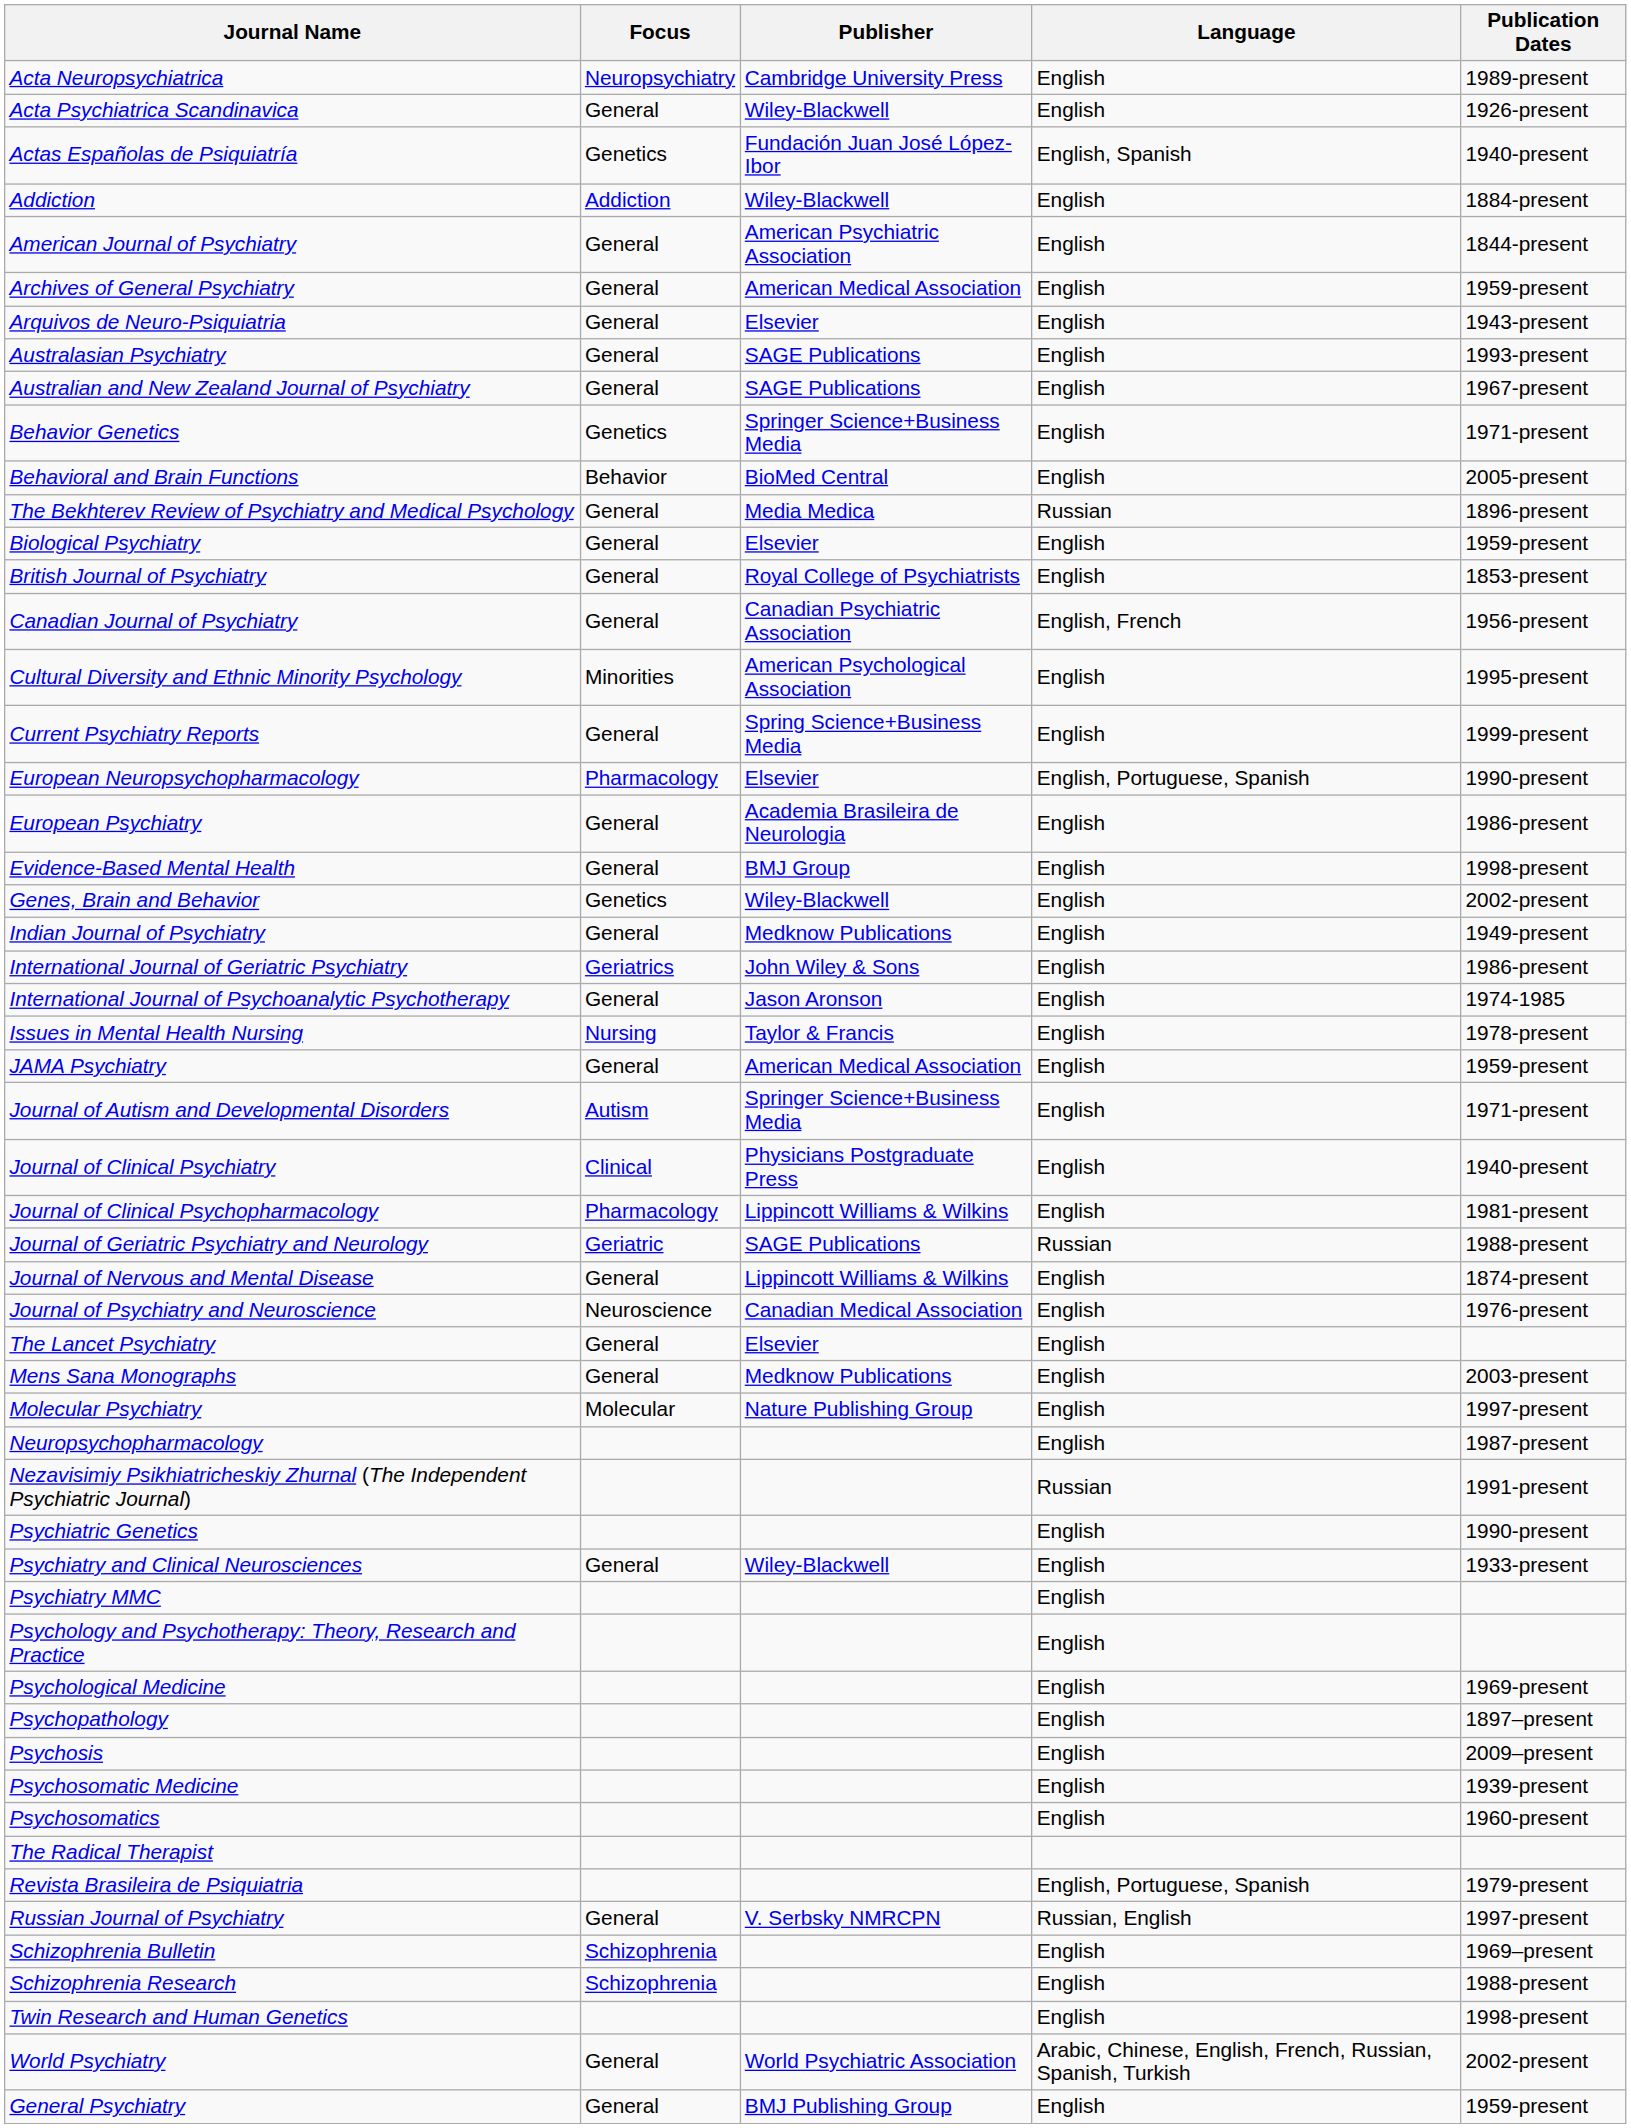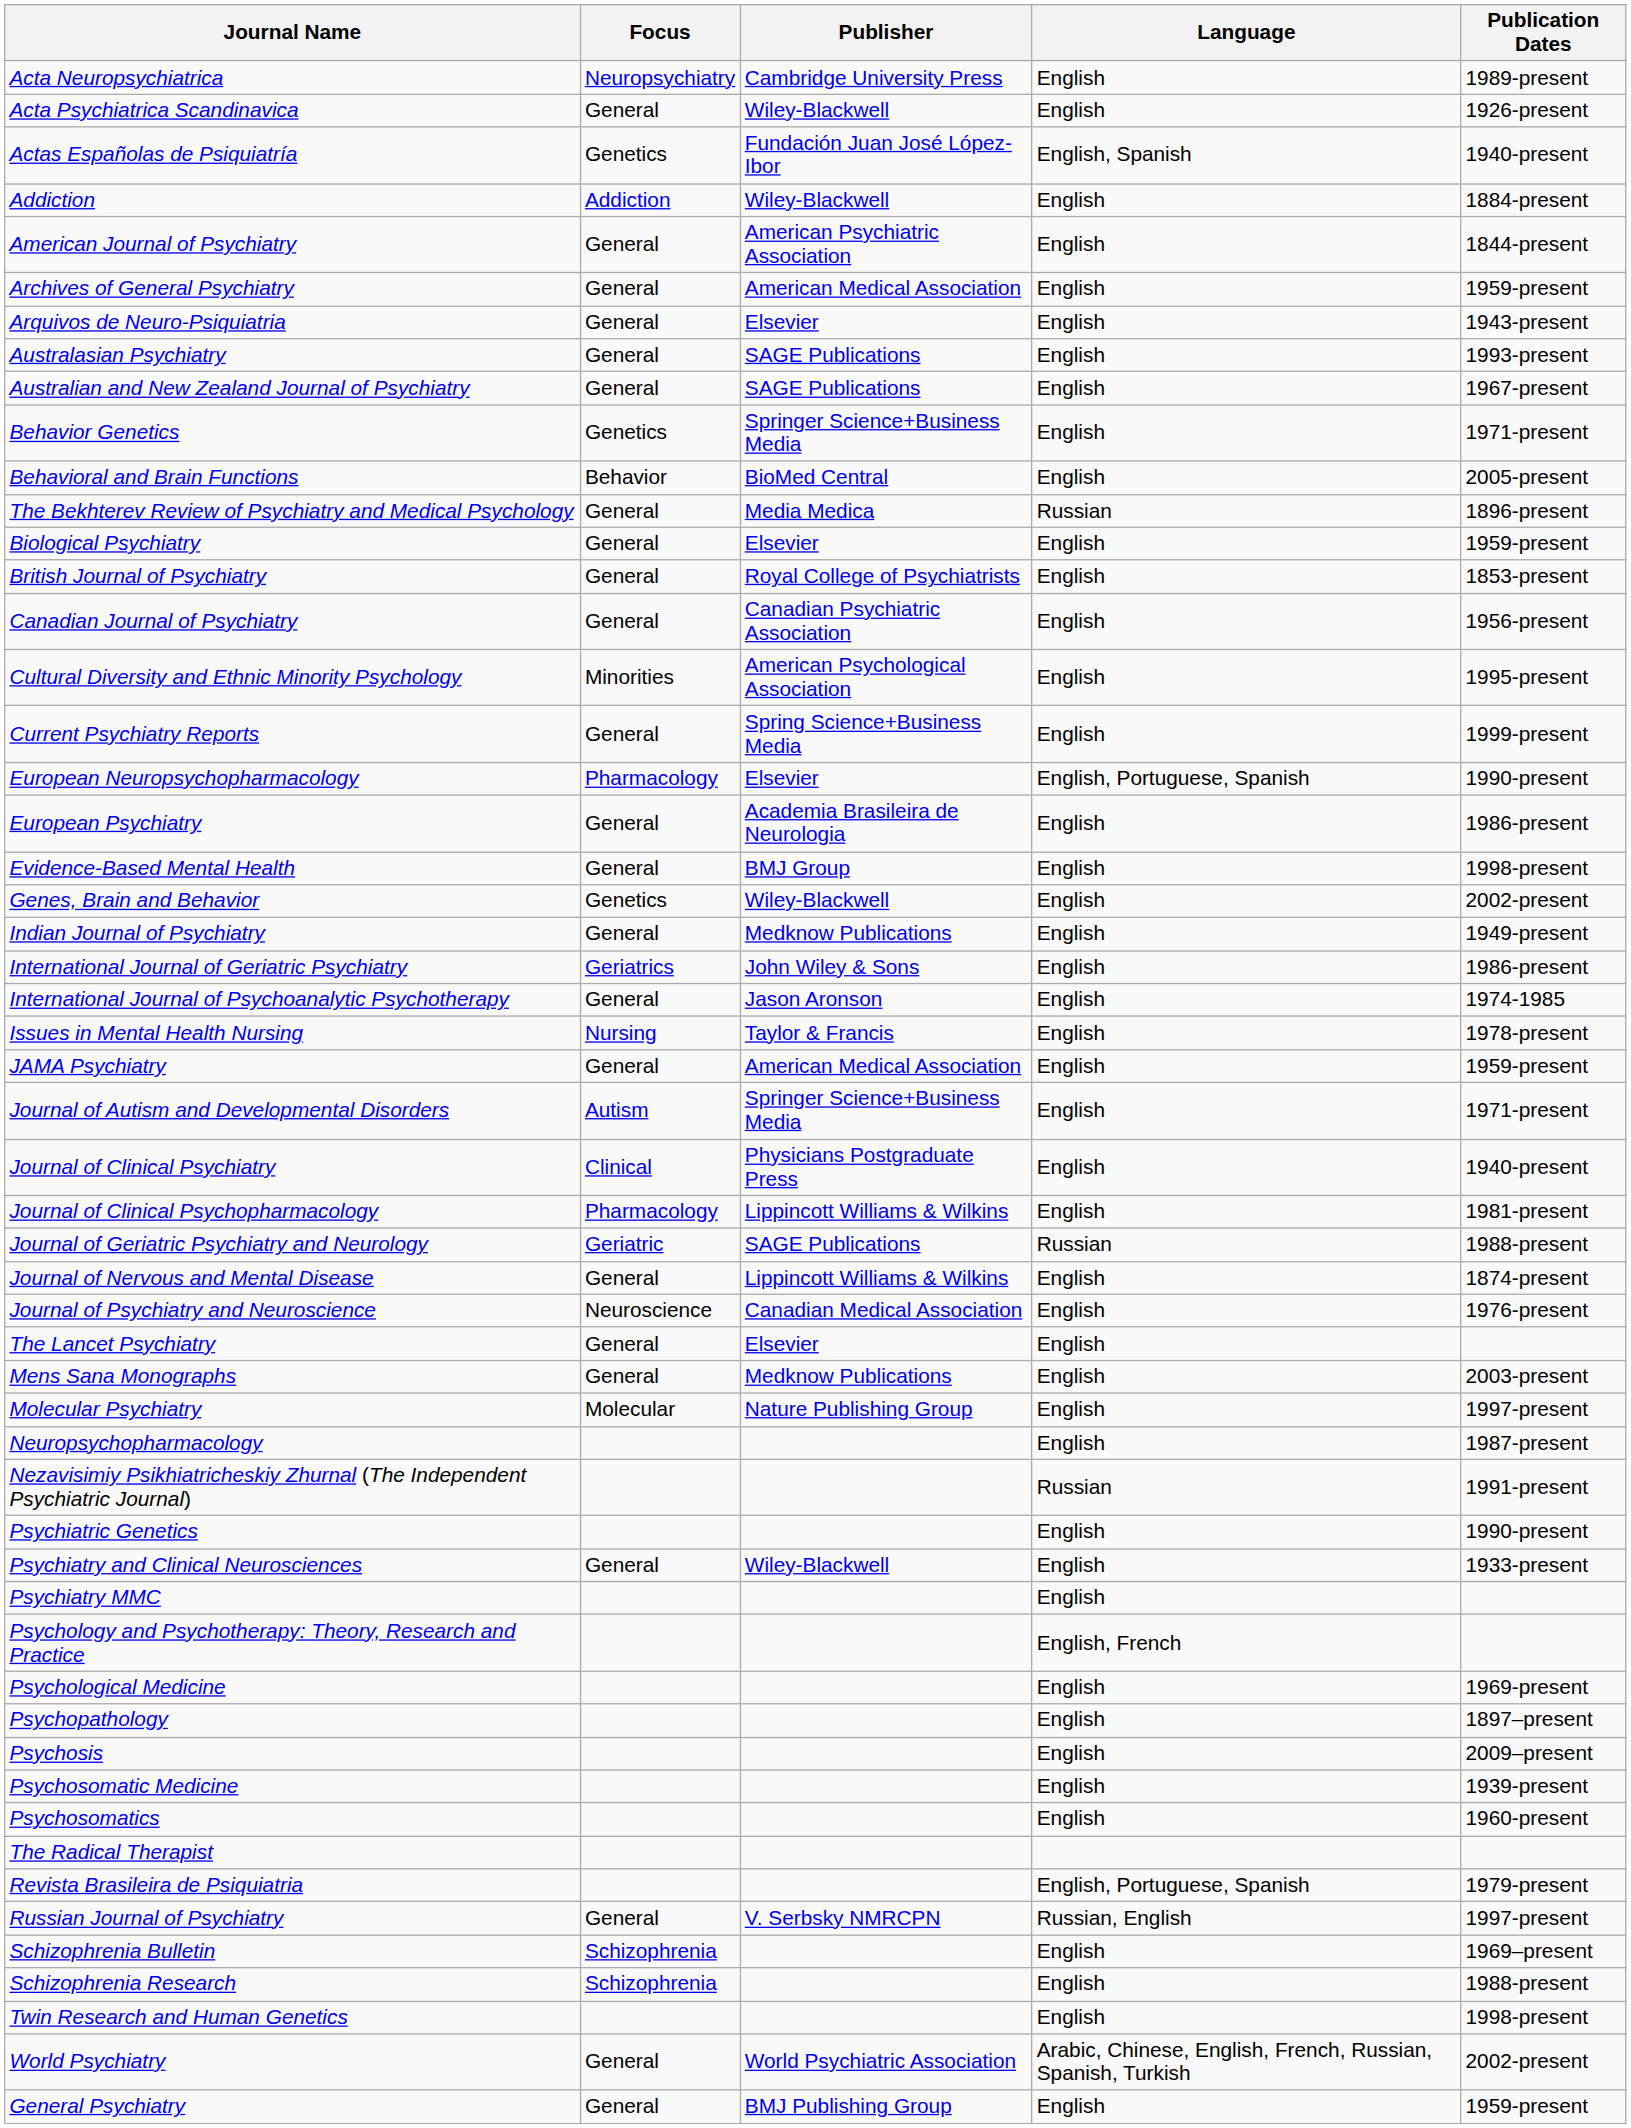 <table class="wikitable sortable">
 <tr>
 <th>Journal Name</th>
 <th>Focus</th>
 <th>Publisher</th>
 <th>Language</th>
 <th>Publication Dates</th>
 </tr>
 <tr>
 <td><em><a href='#'>Acta Neuropsychiatrica</a></em></td>
 <td><a href='#'>Neuropsychiatry</a></td>
 <td><a href='#'>Cambridge University Press</a></td>
 <td>English</td>
 <td>1989-present</td>
 </tr>
 <tr>
 <td><em><a href='#'>Acta Psychiatrica Scandinavica</a></em></td>
 <td>General</td>
 <td><a href='#'>Wiley-Blackwell</a></td>
 <td>English</td>
 <td>1926-present</td>
 </tr>
 <tr>
 <td><em><a href='#'>Actas Españolas de Psiquiatría</a></em></td>
 <td>Genetics</td>
 <td><a href='#'>Fundación Juan José López-Ibor</a></td>
 <td>English, Spanish</td>
 <td>1940-present</td>
 </tr>
 <tr>
 <td><em><a href='#'>Addiction</a></em></td>
 <td><a href='#'>Addiction</a></td>
 <td><a href='#'>Wiley-Blackwell</a></td>
 <td>English</td>
 <td>1884-present</td>
 </tr>
 <tr>
 <td><em><a href='#'>American Journal of Psychiatry</a></em></td>
 <td>General</td>
 <td><a href='#'>American Psychiatric Association</a></td>
 <td>English</td>
 <td>1844-present</td>
 </tr>
 <tr>
 <td><em><a href='#'>Archives of General Psychiatry</a></em></td>
 <td>General</td>
 <td><a href='#'>American Medical Association</a></td>
 <td>English</td>
 <td>1959-present</td>
 </tr>
 <tr>
 <td><em><a href='#'>Arquivos de Neuro-Psiquiatria</a></em></td>
 <td>General</td>
 <td><a href='#'>Elsevier</a></td>
 <td>English</td>
 <td>1943-present</td>
 </tr>
 <tr>
 <td><em><a href='#'>Australasian Psychiatry</a></em></td>
 <td>General</td>
 <td><a href='#'>SAGE Publications</a></td>
 <td>English</td>
 <td>1993-present</td>
 </tr>
 <tr>
 <td><em><a href='#'>Australian and New Zealand Journal of Psychiatry</a></em></td>
 <td>General</td>
 <td><a href='#'>SAGE Publications</a></td>
 <td>English</td>
 <td>1967-present</td>
 </tr>
 <tr>
 <td><em><a href='#'>Behavior Genetics</a></em></td>
 <td>Genetics</td>
 <td><a href='#'>Springer Science+Business Media</a></td>
 <td>English</td>
 <td>1971-present</td>
 </tr>
 <tr>
 <td><em><a href='#'>Behavioral and Brain Functions</a></em></td>
 <td>Behavior</td>
 <td><a href='#'>BioMed Central</a></td>
 <td>English</td>
 <td>2005-present</td>
 </tr>
 <tr>
 <td><em><a href='#'>The Bekhterev Review of Psychiatry and Medical Psychology</a></em></td>
 <td>General</td>
 <td><a href='#'>Media Medica</a></td>
 <td>Russian</td>
 <td>1896-present</td>
 </tr>
 <tr>
 <td><em><a href='#'>Biological Psychiatry</a></em></td>
 <td>General</td>
 <td><a href='#'>Elsevier</a></td>
 <td>English</td>
 <td>1959-present</td>
 </tr>
 <tr>
 <td><em><a href='#'>British Journal of Psychiatry</a></em></td>
 <td>General</td>
 <td><a href='#'>Royal College of Psychiatrists</a></td>
 <td>English</td>
 <td>1853-present</td>
 </tr>
 <tr>
 <td><em><a href='#'>Canadian Journal of Psychiatry</a></em></td>
 <td>General</td>
 <td><a href='#'>Canadian Psychiatric Association</a></td>
-<td>English, French</td>
+<td>English</td>
 <td>1956-present</td>
 </tr>
 <tr>
 <td><em><a href='#'>Cultural Diversity and Ethnic Minority Psychology</a></em></td>
 <td>Minorities</td>
 <td><a href='#'>American Psychological Association</a></td>
 <td>English</td>
 <td>1995-present</td>
 </tr>
 <tr>
 <td><em><a href='#'>Current Psychiatry Reports</a></em></td>
 <td>General</td>
 <td><a href='#'>Spring Science+Business Media</a></td>
 <td>English</td>
 <td>1999-present</td>
 </tr>
 <tr>
 <td><em><a href='#'>European Neuropsychopharmacology</a></em></td>
 <td><a href='#'>Pharmacology</a></td>
 <td><a href='#'>Elsevier</a></td>
 <td>English, Portuguese, Spanish</td>
 <td>1990-present</td>
 </tr>
 <tr>
 <td><em><a href='#'>European Psychiatry</a></em></td>
 <td>General</td>
 <td><a href='#'>Academia Brasileira de Neurologia</a></td>
 <td>English</td>
 <td>1986-present</td>
 </tr>
 <tr>
 <td><em><a href='#'>Evidence-Based Mental Health</a></em></td>
 <td>General</td>
 <td><a href='#'>BMJ Group</a></td>
 <td>English</td>
 <td>1998-present</td>
 </tr>
 <tr>
 <td><em><a href='#'>Genes, Brain and Behavior</a></em></td>
 <td>Genetics</td>
 <td><a href='#'>Wiley-Blackwell</a></td>
 <td>English</td>
 <td>2002-present</td>
 </tr>
 <tr>
 <td><em><a href='#'>Indian Journal of Psychiatry</a></em></td>
 <td>General</td>
 <td><a href='#'>Medknow Publications</a></td>
 <td>English</td>
 <td>1949-present</td>
 </tr>
 <tr>
 <td><em><a href='#'>International Journal of Geriatric Psychiatry</a></em></td>
 <td><a href='#'>Geriatrics</a></td>
 <td><a href='#'>John Wiley & Sons</a></td>
 <td>English</td>
 <td>1986-present</td>
 </tr>
 <tr>
 <td><em><a href='#'>International Journal of Psychoanalytic Psychotherapy</a></em></td>
 <td>General</td>
 <td><a href='#'>Jason Aronson</a></td>
 <td>English</td>
 <td>1974-1985</td>
 </tr>
 <tr>
 <td><em><a href='#'>Issues in Mental Health Nursing</a></em></td>
 <td><a href='#'>Nursing</a></td>
 <td><a href='#'>Taylor & Francis</a></td>
 <td>English</td>
 <td>1978-present</td>
 </tr>
 <tr>
 <td><em><a href='#'>JAMA Psychiatry</a></em></td>
 <td>General</td>
 <td><a href='#'>American Medical Association</a></td>
 <td>English</td>
 <td>1959-present</td>
 </tr>
 <tr>
 <td><em><a href='#'>Journal of Autism and Developmental Disorders</a></em></td>
 <td><a href='#'>Autism</a></td>
 <td><a href='#'>Springer Science+Business Media</a></td>
 <td>English</td>
 <td>1971-present</td>
 </tr>
 <tr>
 <td><em><a href='#'>Journal of Clinical Psychiatry</a></em></td>
 <td><a href='#'>Clinical</a></td>
 <td><a href='#'>Physicians Postgraduate Press</a></td>
 <td>English</td>
 <td>1940-present</td>
 </tr>
 <tr>
 <td><em><a href='#'>Journal of Clinical Psychopharmacology</a></em></td>
 <td><a href='#'>Pharmacology</a></td>
 <td><a href='#'>Lippincott Williams & Wilkins</a></td>
 <td>English</td>
 <td>1981-present</td>
 </tr>
 <tr>
 <td><em><a href='#'>Journal of Geriatric Psychiatry and Neurology</a></em></td>
 <td><a href='#'>Geriatric</a></td>
 <td><a href='#'>SAGE Publications</a></td>
 <td>Russian</td>
 <td>1988-present</td>
 </tr>
 <tr>
 <td><em><a href='#'>Journal of Nervous and Mental Disease</a></em></td>
 <td>General</td>
 <td><a href='#'>Lippincott Williams & Wilkins</a></td>
 <td>English</td>
 <td>1874-present</td>
 </tr>
 <tr>
 <td><em><a href='#'>Journal of Psychiatry and Neuroscience</a></em></td>
 <td>Neuroscience</td>
 <td><a href='#'>Canadian Medical Association</a></td>
 <td>English</td>
 <td>1976-present</td>
 </tr>
 <tr>
 <td><em><a href='#'>The Lancet Psychiatry</a></em></td>
 <td>General</td>
 <td><a href='#'>Elsevier</a></td>
 <td>English</td>
 <td></td>
 </tr>
 <tr>
 <td><em><a href='#'>Mens Sana Monographs</a></em></td>
 <td>General</td>
 <td><a href='#'>Medknow Publications</a></td>
 <td>English</td>
 <td>2003-present</td>
 </tr>
 <tr>
 <td><em><a href='#'>Molecular Psychiatry</a></em></td>
 <td>Molecular</td>
 <td><a href='#'>Nature Publishing Group</a></td>
 <td>English</td>
 <td>1997-present</td>
 </tr>
 <tr>
 <td><em><a href='#'>Neuropsychopharmacology</a></em></td>
 <td></td>
 <td></td>
 <td>English</td>
 <td>1987-present</td>
 </tr>
 <tr>
 <td><em><a href='#'>Nezavisimiy Psikhiatricheskiy Zhurnal</a></em> (<em>The Independent Psychiatric Journal</em>)</td>
 <td></td>
 <td></td>
 <td>Russian</td>
 <td>1991-present</td>
 </tr>
 <tr>
 <td><em><a href='#'>Psychiatric Genetics</a></em></td>
 <td></td>
 <td></td>
 <td>English</td>
 <td>1990-present</td>
 </tr>
 <tr>
 <td><em><a href='#'>Psychiatry and Clinical Neurosciences</a></em></td>
 <td>General</td>
 <td><a href='#'>Wiley-Blackwell</a></td>
 <td>English</td>
 <td>1933-present</td>
 </tr>
 <tr>
 <td><em><a href='#'>Psychiatry MMC</a></em></td>
 <td></td>
 <td></td>
 <td>English</td>
 <td></td>
 </tr>
 <tr>
 <td><em><a href='#'>Psychology and Psychotherapy: Theory, Research and Practice</a></em></td>
 <td></td>
 <td></td>
-<td>English</td>
+<td>English, French</td>
 <td></td>
 </tr>
 <tr>
 <td><em><a href='#'>Psychological Medicine</a></em></td>
 <td></td>
 <td></td>
 <td>English</td>
 <td>1969-present</td>
 </tr>
 <tr>
 <td><em><a href='#'>Psychopathology</a></em></td>
 <td></td>
 <td></td>
 <td>English</td>
 <td>1897–present</td>
 </tr>
 <tr>
 <td><em><a href='#'>Psychosis</a></em></td>
 <td></td>
 <td></td>
 <td>English</td>
 <td>2009–present</td>
 </tr>
 <tr>
 <td><em><a href='#'>Psychosomatic Medicine</a></em></td>
 <td></td>
 <td></td>
 <td>English</td>
 <td>1939-present</td>
 </tr>
 <tr>
 <td><em><a href='#'>Psychosomatics</a></em></td>
 <td></td>
 <td></td>
 <td>English</td>
 <td>1960-present</td>
 </tr>
 <tr>
 <td><em><a href='#'>The Radical Therapist</a></em></td>
 <td></td>
 <td></td>
 <td></td>
 <td></td>
 </tr>
 <tr>
 <td><em><a href='#'>Revista Brasileira de Psiquiatria</a></em></td>
 <td></td>
 <td></td>
 <td>English, Portuguese, Spanish</td>
 <td>1979-present</td>
 </tr>
 <tr>
 <td><em><a href='#'>Russian Journal of Psychiatry</a></em></td>
 <td>General</td>
 <td><a href='#'>V. Serbsky NMRCPN</a></td>
 <td>Russian, English</td>
 <td>1997-present</td>
 </tr>
 <tr>
 <td><em><a href='#'>Schizophrenia Bulletin</a></em></td>
 <td><a href='#'>Schizophrenia</a></td>
 <td></td>
 <td>English</td>
 <td>1969–present</td>
 </tr>
 <tr>
 <td><em><a href='#'>Schizophrenia Research</a></em></td>
 <td><a href='#'>Schizophrenia</a></td>
 <td></td>
 <td>English</td>
 <td>1988-present</td>
 </tr>
 <tr>
 <td><em><a href='#'>Twin Research and Human Genetics</a></em></td>
 <td></td>
 <td></td>
 <td>English</td>
 <td>1998-present</td>
 </tr>
 <tr>
 <td><em><a href='#'>World Psychiatry</a></em></td>
 <td>General</td>
 <td><a href='#'>World Psychiatric Association</a></td>
 <td>Arabic, Chinese, English, French, Russian, Spanish, Turkish</td>
 <td>2002-present</td>
 </tr>
 <tr>
 <td><em><a href='#'>General Psychiatry</a></em></td>
 <td>General</td>
 <td><a href='#'>BMJ Publishing Group</a></td>
 <td>English</td>
 <td>1959-present</td>
 </tr>
 </table>
